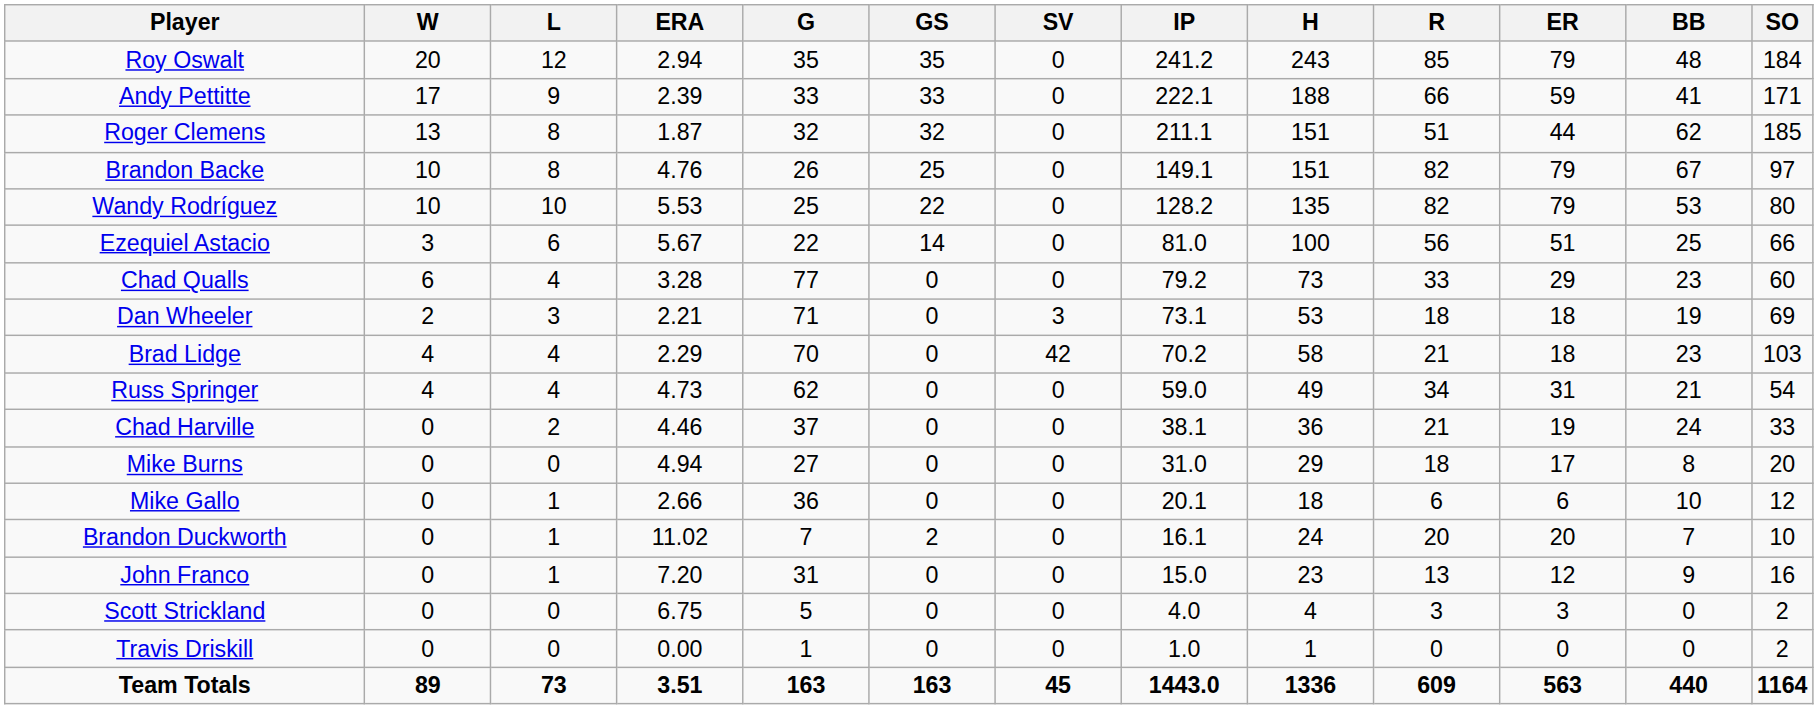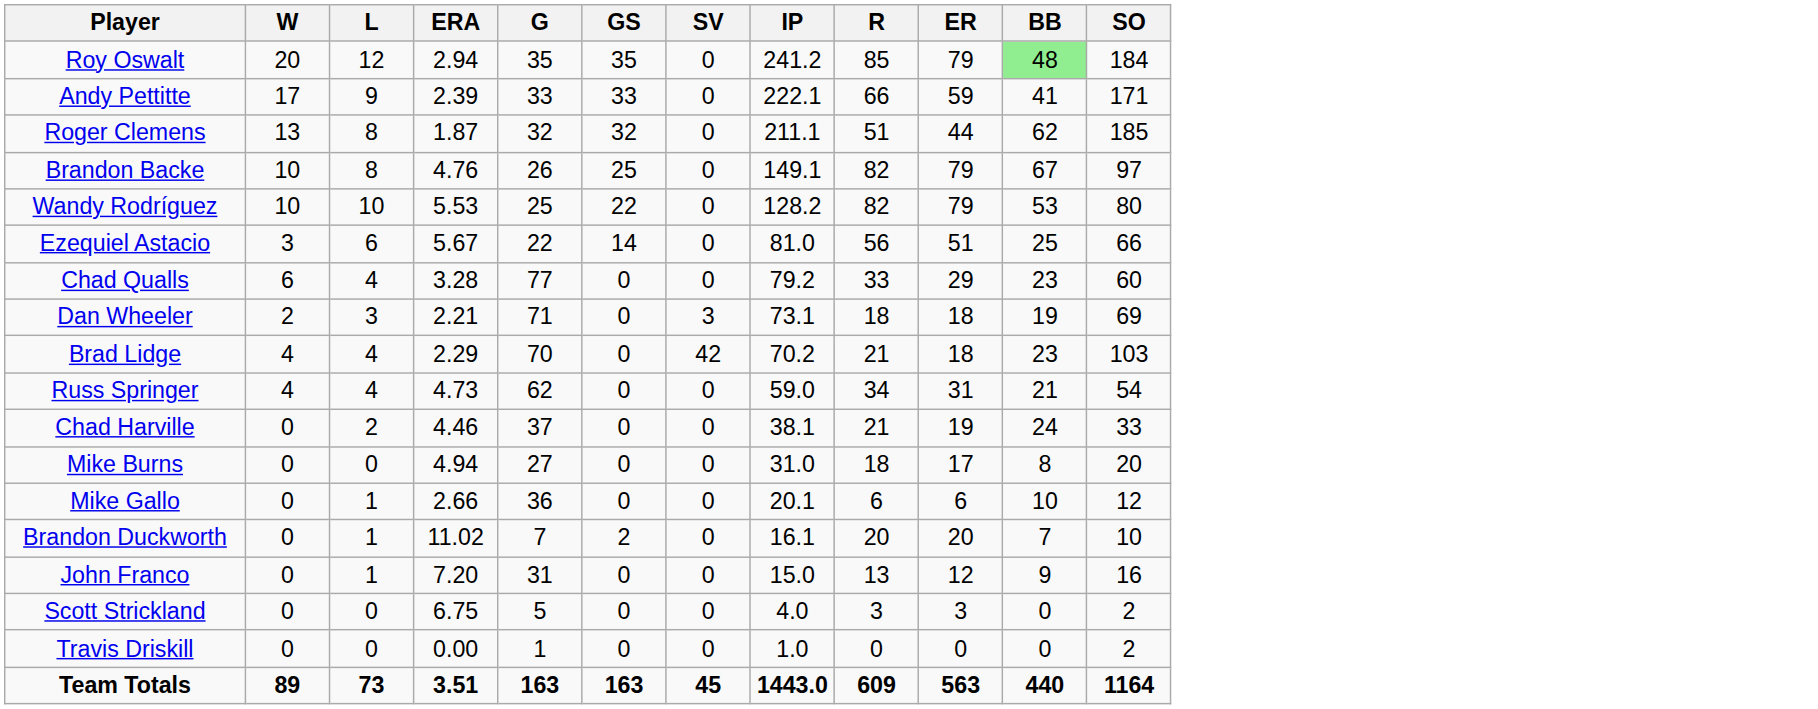 <table class=wikitable style="text-align:center">
 <tr>
 <th bgcolor=#DDDDFF; width="20%">Player</th>
 <th bgcolor=#DDDDFF; width="7%">W</th>
 <th bgcolor=#DDDDFF; width="7%">L</th>
 <th bgcolor=#DDDDFF; width="7%">ERA</th>
 <th bgcolor=#DDDDFF; width="7%">G</th>
 <th bgcolor=#DDDDFF; width="7%">GS</th>
 <th bgcolor=#DDDDFF; width="7%">SV</th>
 <th bgcolor=#DDDDFF; width="7%">IP</th>
-<th bgcolor=#DDDDFF; width="7%">H</th>
 <th bgcolor=#DDDDFF; width="7%">R</th>
 <th bgcolor=#DDDDFF; width="7%">ER</th>
 <th bgcolor=#DDDDFF; width="7%">BB</th>
 <th bgcolor=#DDDDFF; width="7%">SO</th>
 </tr>
 <tr>
 <td><a href='#'>Roy Oswalt</a></td>
 <td>20</td>
 <td>12</td>
 <td>2.94</td>
 <td>35</td>
 <td>35</td>
 <td>0</td>
 <td>241.2</td>
-<td>243</td>
 <td>85</td>
 <td>79</td>
-<td>48</td>
+<td style="background: lightgreen;">48</td>
 <td>184</td>
 </tr>
 <tr>
 <td><a href='#'>Andy Pettitte</a></td>
 <td>17</td>
 <td>9</td>
 <td>2.39</td>
 <td>33</td>
 <td>33</td>
 <td>0</td>
 <td>222.1</td>
-<td>188</td>
 <td>66</td>
 <td>59</td>
 <td>41</td>
 <td>171</td>
 </tr>
 <tr>
 <td><a href='#'>Roger Clemens</a></td>
 <td>13</td>
 <td>8</td>
 <td>1.87</td>
 <td>32</td>
 <td>32</td>
 <td>0</td>
 <td>211.1</td>
-<td>151</td>
 <td>51</td>
 <td>44</td>
 <td>62</td>
 <td>185</td>
 </tr>
 <tr>
 <td><a href='#'>Brandon Backe</a></td>
 <td>10</td>
 <td>8</td>
 <td>4.76</td>
 <td>26</td>
 <td>25</td>
 <td>0</td>
 <td>149.1</td>
-<td>151</td>
 <td>82</td>
 <td>79</td>
 <td>67</td>
 <td>97</td>
 </tr>
 <tr>
 <td><a href='#'>Wandy Rodríguez</a></td>
 <td>10</td>
 <td>10</td>
 <td>5.53</td>
 <td>25</td>
 <td>22</td>
 <td>0</td>
 <td>128.2</td>
-<td>135</td>
 <td>82</td>
 <td>79</td>
 <td>53</td>
 <td>80</td>
 </tr>
 <tr>
 <td><a href='#'>Ezequiel Astacio</a></td>
 <td>3</td>
 <td>6</td>
 <td>5.67</td>
 <td>22</td>
 <td>14</td>
 <td>0</td>
 <td>81.0</td>
-<td>100</td>
 <td>56</td>
 <td>51</td>
 <td>25</td>
 <td>66</td>
 </tr>
 <tr>
 <td><a href='#'>Chad Qualls</a></td>
 <td>6</td>
 <td>4</td>
 <td>3.28</td>
 <td>77</td>
 <td>0</td>
 <td>0</td>
 <td>79.2</td>
-<td>73</td>
 <td>33</td>
 <td>29</td>
 <td>23</td>
 <td>60</td>
 </tr>
 <tr>
 <td><a href='#'>Dan Wheeler</a></td>
 <td>2</td>
 <td>3</td>
 <td>2.21</td>
 <td>71</td>
 <td>0</td>
 <td>3</td>
 <td>73.1</td>
-<td>53</td>
 <td>18</td>
 <td>18</td>
 <td>19</td>
 <td>69</td>
 </tr>
 <tr>
 <td><a href='#'>Brad Lidge</a></td>
 <td>4</td>
 <td>4</td>
 <td>2.29</td>
 <td>70</td>
 <td>0</td>
 <td>42</td>
 <td>70.2</td>
-<td>58</td>
 <td>21</td>
 <td>18</td>
 <td>23</td>
 <td>103</td>
 </tr>
 <tr>
 <td><a href='#'>Russ Springer</a></td>
 <td>4</td>
 <td>4</td>
 <td>4.73</td>
 <td>62</td>
 <td>0</td>
 <td>0</td>
 <td>59.0</td>
-<td>49</td>
 <td>34</td>
 <td>31</td>
 <td>21</td>
 <td>54</td>
 </tr>
 <tr>
 <td><a href='#'>Chad Harville</a></td>
 <td>0</td>
 <td>2</td>
 <td>4.46</td>
 <td>37</td>
 <td>0</td>
 <td>0</td>
 <td>38.1</td>
-<td>36</td>
 <td>21</td>
 <td>19</td>
 <td>24</td>
 <td>33</td>
 </tr>
 <tr>
 <td><a href='#'>Mike Burns</a></td>
 <td>0</td>
 <td>0</td>
 <td>4.94</td>
 <td>27</td>
 <td>0</td>
 <td>0</td>
 <td>31.0</td>
-<td>29</td>
 <td>18</td>
 <td>17</td>
 <td>8</td>
 <td>20</td>
 </tr>
 <tr>
 <td><a href='#'>Mike Gallo</a></td>
 <td>0</td>
 <td>1</td>
 <td>2.66</td>
 <td>36</td>
 <td>0</td>
 <td>0</td>
 <td>20.1</td>
-<td>18</td>
 <td>6</td>
 <td>6</td>
 <td>10</td>
 <td>12</td>
 </tr>
 <tr>
 <td><a href='#'>Brandon Duckworth</a></td>
 <td>0</td>
 <td>1</td>
 <td>11.02</td>
 <td>7</td>
 <td>2</td>
 <td>0</td>
 <td>16.1</td>
-<td>24</td>
 <td>20</td>
 <td>20</td>
 <td>7</td>
 <td>10</td>
 </tr>
 <tr>
 <td><a href='#'>John Franco</a></td>
 <td>0</td>
 <td>1</td>
 <td>7.20</td>
 <td>31</td>
 <td>0</td>
 <td>0</td>
 <td>15.0</td>
-<td>23</td>
 <td>13</td>
 <td>12</td>
 <td>9</td>
 <td>16</td>
 </tr>
 <tr>
 <td><a href='#'>Scott Strickland</a></td>
 <td>0</td>
 <td>0</td>
 <td>6.75</td>
 <td>5</td>
 <td>0</td>
 <td>0</td>
 <td>4.0</td>
-<td>4</td>
 <td>3</td>
 <td>3</td>
 <td>0</td>
 <td>2</td>
 </tr>
 <tr>
 <td><a href='#'>Travis Driskill</a></td>
 <td>0</td>
 <td>0</td>
 <td>0.00</td>
 <td>1</td>
 <td>0</td>
 <td>0</td>
 <td>1.0</td>
-<td>1</td>
 <td>0</td>
 <td>0</td>
 <td>0</td>
 <td>2</td>
 </tr>
 <tr>
 <td><strong>Team Totals</strong></td>
 <td><strong>89</strong></td>
 <td><strong>73</strong></td>
 <td><strong>3.51</strong></td>
 <td><strong>163</strong></td>
 <td><strong>163</strong></td>
 <td><strong>45</strong></td>
 <td><strong>1443.0</strong></td>
-<td><strong>1336</strong></td>
 <td><strong>609</strong></td>
 <td><strong>563</strong></td>
 <td><strong>440</strong></td>
 <td><strong>1164</strong></td>
 </tr>
 </table>
